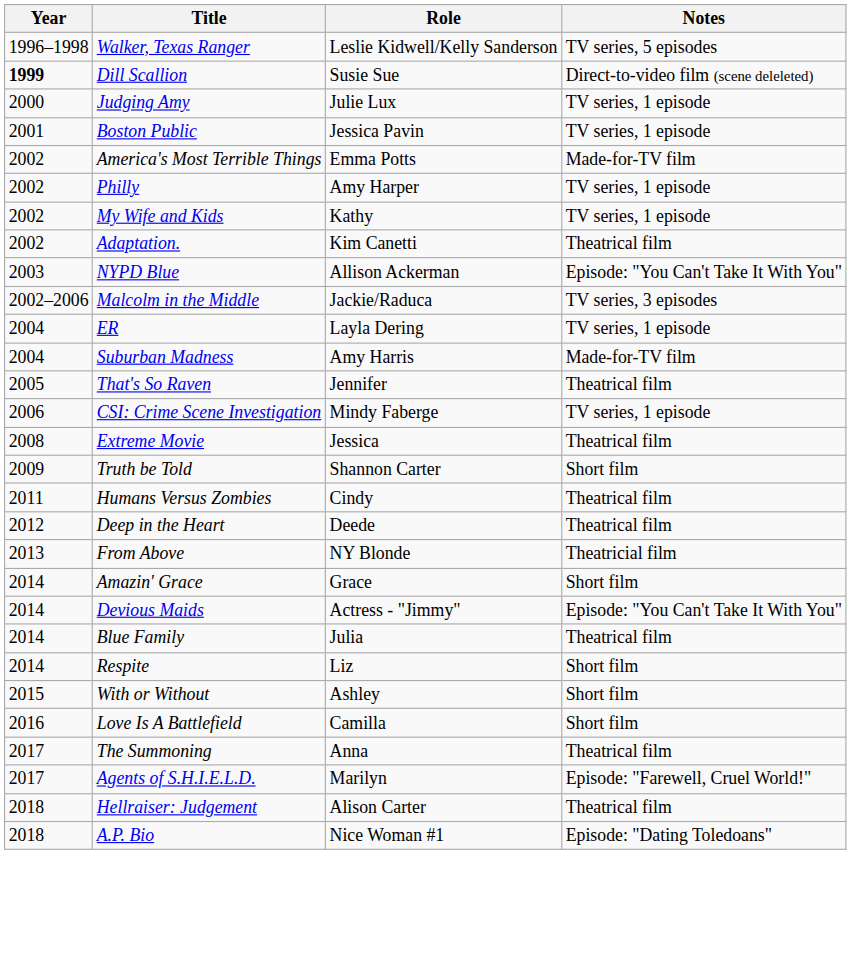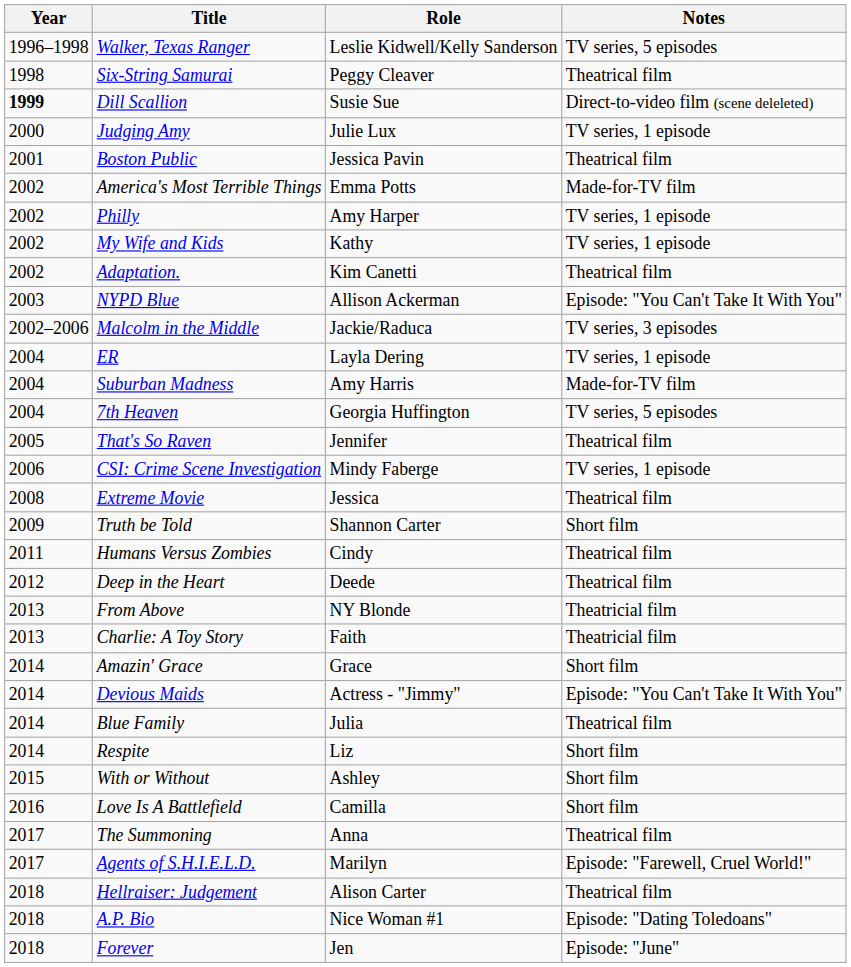 <table class="wikitable sortable">
 <tr>
 <th>Year</th>
 <th>Title</th>
 <th>Role</th>
 <th class="unsortable">Notes</th>
 </tr>
 <tr>
 <td>1996–1998</td>
 <td><em><a href='#'>Walker, Texas Ranger</a></em></td>
 <td>Leslie Kidwell/Kelly Sanderson</td>
 <td>TV series, 5 episodes</td>
+</tr>
+<tr>
+<td>1998</td>
+<td><em><a href='#'>Six-String Samurai</a></em></td>
+<td>Peggy Cleaver</td>
+<td>Theatrical film</td>
 </tr>
 <tr>
 <td><strong>1999</strong></td>
 <td><em><a href='#'>Dill Scallion</a></em></td>
 <td>Susie Sue</td>
 <td>Direct-to-video film <small>(scene deleleted)</small></td>
 </tr>
 <tr>
 <td>2000</td>
 <td><em><a href='#'>Judging Amy</a></em></td>
 <td>Julie Lux</td>
 <td>TV series, 1 episode</td>
 </tr>
 <tr>
 <td>2001</td>
 <td><em><a href='#'>Boston Public</a></em></td>
 <td>Jessica Pavin</td>
-<td>TV series, 1 episode</td>
+<td>Theatrical film</td>
 </tr>
 <tr>
 <td>2002</td>
 <td><em>America's Most Terrible Things</em></td>
 <td>Emma Potts</td>
 <td>Made-for-TV film</td>
 </tr>
 <tr>
 <td>2002</td>
 <td><em><a href='#'>Philly</a></em></td>
 <td>Amy Harper</td>
 <td>TV series, 1 episode</td>
 </tr>
 <tr>
 <td>2002</td>
 <td><em><a href='#'>My Wife and Kids</a></em></td>
 <td>Kathy</td>
 <td>TV series, 1 episode</td>
 </tr>
 <tr>
 <td>2002</td>
 <td><em><a href='#'>Adaptation.</a></em></td>
 <td>Kim Canetti</td>
 <td>Theatrical film</td>
 </tr>
 <tr>
 <td>2003</td>
 <td><em><a href='#'>NYPD Blue</a></em></td>
 <td>Allison Ackerman</td>
 <td>Episode: "You Can't Take It With You"</td>
 </tr>
 <tr>
 <td>2002–2006</td>
 <td><em><a href='#'>Malcolm in the Middle</a></em></td>
 <td>Jackie/Raduca</td>
 <td>TV series, 3 episodes</td>
 </tr>
 <tr>
 <td>2004</td>
 <td><em><a href='#'>ER</a></em></td>
 <td>Layla Dering</td>
 <td>TV series, 1 episode</td>
 </tr>
 <tr>
 <td>2004</td>
 <td><em><a href='#'>Suburban Madness</a></em></td>
 <td>Amy Harris</td>
 <td>Made-for-TV film</td>
 </tr>
 <tr>
+<td>2004</td>
+<td><em><a href='#'>7th Heaven</a></em></td>
+<td>Georgia Huffington</td>
+<td>TV series, 5 episodes</td>
+</tr>
+<tr>
 <td>2005</td>
 <td><em><a href='#'>That's So Raven</a></em></td>
 <td>Jennifer</td>
 <td>Theatrical film</td>
 </tr>
 <tr>
 <td>2006</td>
 <td><em><a href='#'>CSI: Crime Scene Investigation</a></em></td>
 <td>Mindy Faberge</td>
 <td>TV series, 1 episode</td>
 </tr>
 <tr>
 <td>2008</td>
 <td><em><a href='#'>Extreme Movie</a></em></td>
 <td>Jessica</td>
 <td>Theatrical film</td>
 </tr>
 <tr>
 <td>2009</td>
 <td><em>Truth be Told</em></td>
 <td>Shannon Carter</td>
 <td>Short film</td>
 </tr>
 <tr>
 <td>2011</td>
 <td><em>Humans Versus Zombies</em></td>
 <td>Cindy</td>
 <td>Theatrical film</td>
 </tr>
 <tr>
 <td>2012</td>
 <td><em>Deep in the Heart</em></td>
 <td>Deede</td>
 <td>Theatrical film</td>
 </tr>
 <tr>
 <td>2013</td>
 <td><em>From Above</em></td>
 <td>NY Blonde</td>
+<td>Theatricial film</td>
+</tr>
+<tr>
+<td>2013</td>
+<td><em>Charlie: A Toy Story</em></td>
+<td>Faith</td>
 <td>Theatricial film</td>
 </tr>
 <tr>
 <td>2014</td>
 <td><em>Amazin' Grace</em></td>
 <td>Grace</td>
 <td>Short film</td>
 </tr>
 <tr>
 <td>2014</td>
 <td><em><a href='#'>Devious Maids</a></em></td>
 <td>Actress - "Jimmy"</td>
 <td>Episode: "You Can't Take It With You"</td>
 </tr>
 <tr>
 <td>2014</td>
 <td><em>Blue Family</em></td>
 <td>Julia</td>
 <td>Theatrical film</td>
 </tr>
 <tr>
 <td>2014</td>
 <td><em>Respite</em></td>
 <td>Liz</td>
 <td>Short film</td>
 </tr>
 <tr>
 <td>2015</td>
 <td><em>With or Without</em></td>
 <td>Ashley</td>
 <td>Short film</td>
 </tr>
 <tr>
 <td>2016</td>
 <td><em>Love Is A Battlefield</em></td>
 <td>Camilla</td>
 <td>Short film</td>
 </tr>
 <tr>
 <td>2017</td>
 <td><em>The Summoning</em></td>
 <td>Anna</td>
 <td>Theatrical film</td>
 </tr>
 <tr>
 <td>2017</td>
 <td><em><a href='#'>Agents of S.H.I.E.L.D.</a></em></td>
 <td>Marilyn</td>
 <td>Episode: "Farewell, Cruel World!"</td>
 </tr>
 <tr>
 <td>2018</td>
 <td><em><a href='#'>Hellraiser: Judgement</a></em></td>
 <td>Alison Carter</td>
 <td>Theatrical film</td>
 </tr>
 <tr>
 <td>2018</td>
 <td><em><a href='#'>A.P. Bio</a></em></td>
 <td>Nice Woman #1</td>
 <td>Episode: "Dating Toledoans"</td>
 </tr>
+<tr>
+<td>2018</td>
+<td><em><a href='#'>Forever</a></em></td>
+<td>Jen</td>
+<td>Episode: "June"</td>
+</tr>
 </table>
